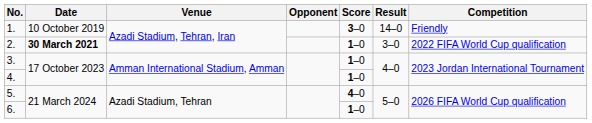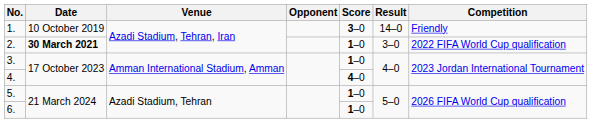 <table class="wikitable">
 <tr>
 <th>No.</th>
 <th>Date</th>
 <th>Venue</th>
 <th>Opponent</th>
 <th>Score</th>
 <th>Result</th>
 <th>Competition</th>
 </tr>
 <tr>
 <td>1.</td>
 <td>10 October 2019</td>
 <td rowspan=2><a href='#'>Azadi Stadium</a>, <a href='#'>Tehran</a>, <a href='#'>Iran</a></td>
 <td></td>
 <td align=center><strong>3</strong>–0</td>
 <td align=center>14–0</td>
 <td><a href='#'>Friendly</a></td>
 </tr>
 <tr>
 <td>2.</td>
 <td><strong>30 March 2021</strong></td>
 <td></td>
 <td align=center><strong>1</strong>–0</td>
 <td align=center>3–0</td>
 <td><a href='#'>2022 FIFA World Cup qualification</a></td>
 </tr>
 <tr>
 <td>3.</td>
 <td rowspan=2>17 October 2023</td>
 <td rowspan=2><a href='#'>Amman International Stadium</a>, <a href='#'>Amman</a></td>
 <td rowspan=2></td>
 <td align=center><strong>1</strong>–0</td>
 <td align=center rowspan=2>4–0</td>
 <td rowspan=2><a href='#'>2023 Jordan International Tournament</a></td>
 </tr>
 <tr>
 <td>4.</td>
-<td align=center><strong>1</strong>–0</td>
+<td align=center><strong>4</strong>–0</td>
 </tr>
 <tr>
 <td>5.</td>
 <td rowspan=2>21 March 2024</td>
 <td rowspan=2>Azadi Stadium, Tehran</td>
 <td rowspan=2></td>
-<td align=center><strong>4</strong>–0</td>
+<td align=center><strong>1</strong>–0</td>
 <td align=center rowspan=2>5–0</td>
 <td rowspan=2><a href='#'>2026 FIFA World Cup qualification</a></td>
 </tr>
 <tr>
 <td>6.</td>
 <td align=center><strong>1</strong>–0</td>
 </tr>
 </table>
